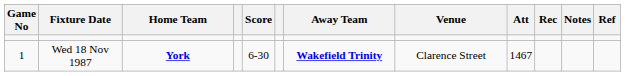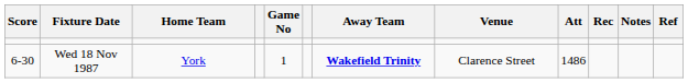 <table class="wikitable" style="text-align:center;">
 <tr>
-<th width=10 abbr="No">Game No</th>
+<th width=20 abbr="Score">Score</th>
 <th width=110 abbr="Date">Fixture Date</th>
 <th width=150 abbr="Home Team">Home Team</th>
 <th width=5 abbr="space"></th>
-<th width=20 abbr="Score">Score</th>
+<th width=10 abbr="No">Game No</th>
 <th width=5 abbr="space"></th>
 <th width=150 abbr="Away Team">Away Team</th>
 <th width=150 abbr="Venue">Venue</th>
 <th width=30 abbr="Att">Att</th>
 <th width=30 abbr="Rec">Rec</th>
 <th width=20 abbr="Notes">Notes</th>
 <th width=30 abbr="Ref">Ref</th>
 </tr>
 <tr>
 <td></td>
 <td></td>
 <td></td>
 <td></td>
 <td></td>
 <td></td>
 <td></td>
 <td></td>
 <td></td>
 <td></td>
 <td></td>
 <td></td>
 </tr>
 <tr>
+<td>6-30</td>
+<td>Wed 18 Nov 1987</td>
+<td><a href='#'>York</a></td>
+<td></td>
 <td>1</td>
-<td>Wed 18 Nov 1987</td>
-<td><strong><a href='#'>York</a></strong></td>
-<td></td>
-<td>6-30</td>
 <td></td>
 <td><strong><a href='#'>Wakefield Trinity</a></strong></td>
 <td>Clarence Street</td>
-<td>1467</td>
+<td>1486</td>
 <td></td>
 <td></td>
 <td></td>
 </tr>
 </table>
